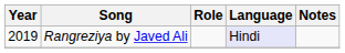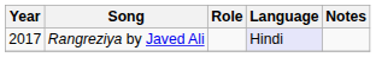 <table class="wikitable sortable">
 <tr>
 <th>Year</th>
 <th>Song</th>
 <th>Role</th>
 <th>Language</th>
 <th>Notes</th>
 </tr>
 <tr>
-<td>2019</td>
+<td>2017</td>
 <td><em>Rangreziya</em> by <a href='#'>Javed Ali</a></td>
 <td></td>
 <td style="background: lavender;">Hindi</td>
 <td></td>
 </tr>
 <tr>
 </tr>
 </table>
